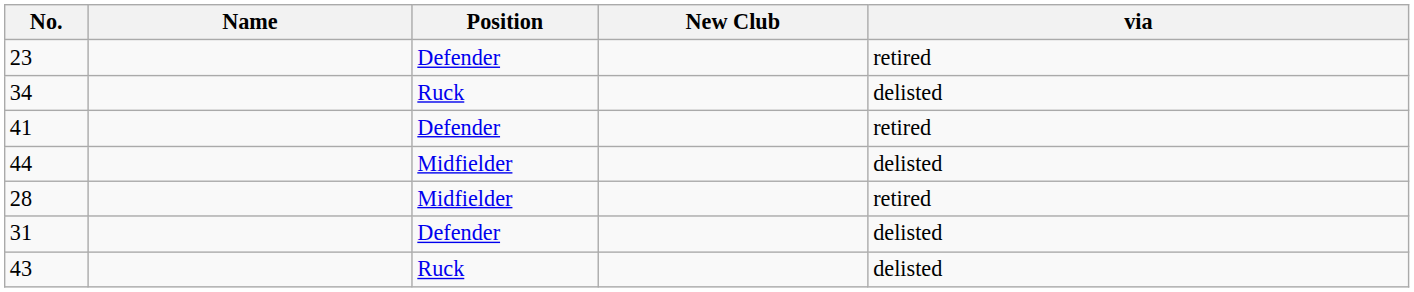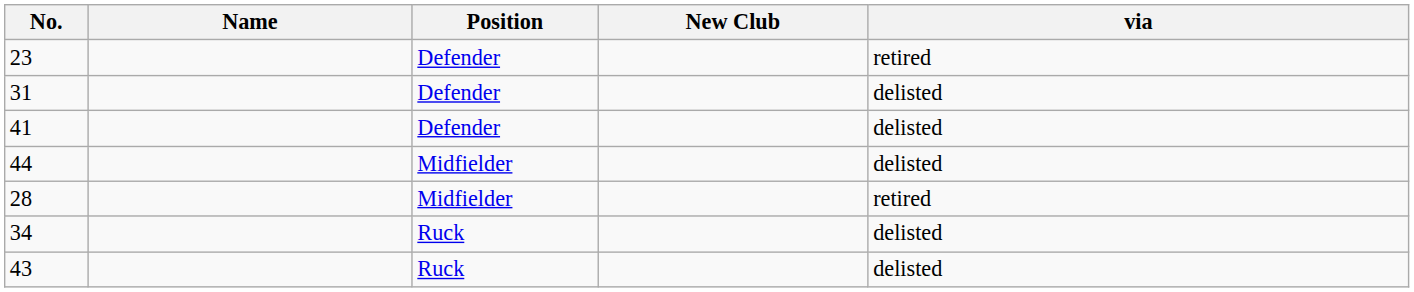 <table class="wikitable sortable" style="width:80%;">
 <tr style="background:#efefef;">
 <th width=1%>No.</th>
 <th width=6%>Name</th>
 <th width=2%>Position</th>
 <th width=5%>New Club</th>
 <th width=10%>via</th>
 </tr>
 <tr>
 <td align=left>23</td>
 <td></td>
 <td><a href='#'>Defender</a></td>
 <td></td>
 <td>retired</td>
 </tr>
 <tr>
-<td align=left>34</td>
+<td align=left>31</td>
 <td></td>
-<td><a href='#'>Ruck</a></td>
+<td><a href='#'>Defender</a></td>
 <td></td>
 <td>delisted</td>
 </tr>
 <tr>
 <td align=left>41</td>
 <td></td>
 <td><a href='#'>Defender</a></td>
 <td></td>
-<td>retired</td>
+<td>delisted</td>
 </tr>
 <tr>
 <td align=left>44</td>
 <td></td>
 <td><a href='#'>Midfielder</a></td>
 <td></td>
 <td>delisted</td>
 </tr>
 <tr>
 <td align=left>28</td>
 <td></td>
 <td><a href='#'>Midfielder</a></td>
 <td></td>
 <td>retired</td>
 </tr>
 <tr>
-<td align=left>31</td>
+<td align=left>34</td>
 <td></td>
-<td><a href='#'>Defender</a></td>
+<td><a href='#'>Ruck</a></td>
 <td></td>
 <td>delisted</td>
 </tr>
 <tr>
 <td align=left>43</td>
 <td></td>
 <td><a href='#'>Ruck</a></td>
 <td></td>
 <td>delisted</td>
 </tr>
 </table>
